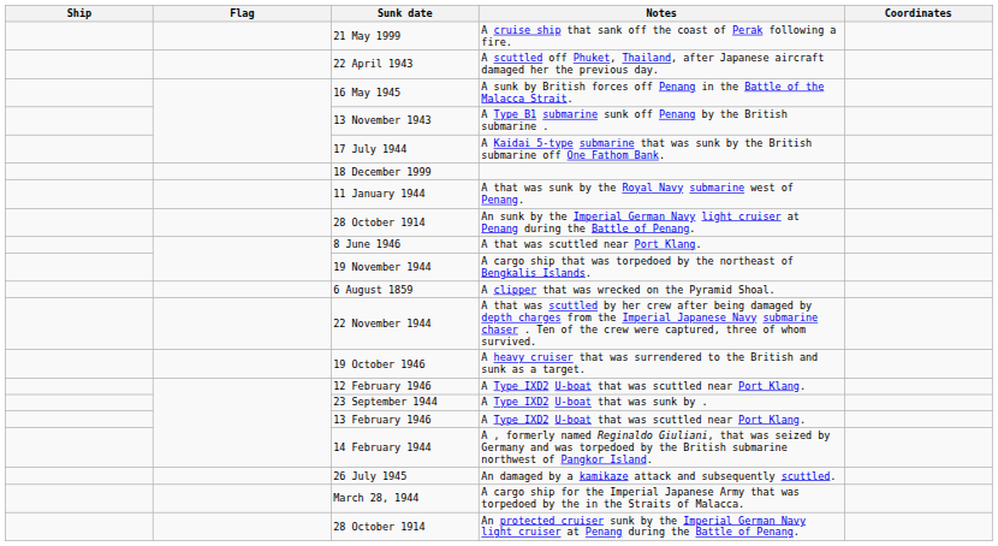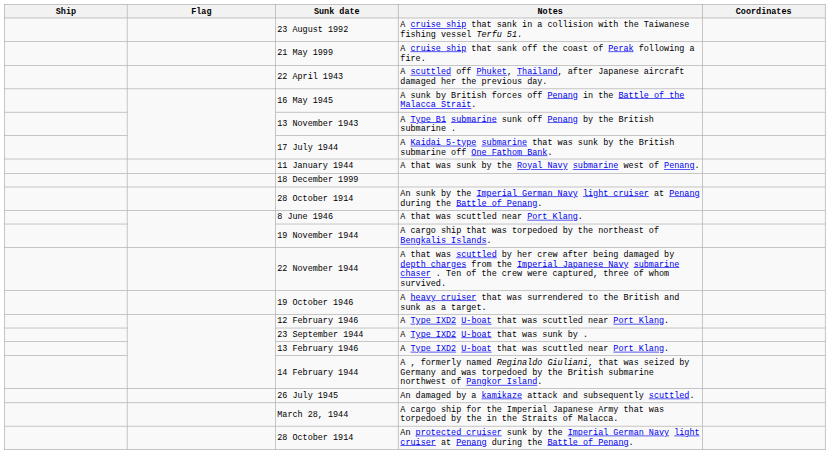 <table class="wikitable sortable" style="width:100%" |>
 <tr>
 <th style="width:15%">Ship</th>
 <th style="width:18%">Flag</th>
 <th style="width:15%">Sunk date</th>
 <th style="width:37%">Notes</th>
 <th style="width:15%">Coordinates</th>
+</tr>
+<tr>
+<td></td>
+<td></td>
+<td>23 August 1992</td>
+<td>A <a href='#'>cruise ship</a> that sank in a collision with the Taiwanese fishing vessel <em>Terfu 51</em>.</td>
+<td></td>
 </tr>
 <tr>
 <td></td>
 <td></td>
 <td>21 May 1999</td>
 <td>A <a href='#'>cruise ship</a> that sank off the coast of <a href='#'>Perak</a> following a fire.</td>
 <td></td>
 </tr>
 <tr>
 <td></td>
 <td></td>
 <td>22 April 1943</td>
 <td>A  <a href='#'>scuttled</a> off <a href='#'>Phuket</a>, <a href='#'>Thailand</a>, after Japanese aircraft damaged her the previous day.</td>
 <td></td>
 </tr>
 <tr>
 <td></td>
 <td rowspan="3"></td>
 <td>16 May 1945</td>
 <td>A  sunk by British forces  off <a href='#'>Penang</a> in the <a href='#'>Battle of the Malacca Strait</a>.</td>
 <td></td>
 </tr>
 <tr>
 <td></td>
 <td>13 November 1943</td>
 <td>A <a href='#'>Type B1</a> <a href='#'>submarine</a> sunk  off <a href='#'>Penang</a> by the British submarine .</td>
 <td></td>
 </tr>
 <tr>
 <td></td>
 <td>17 July 1944</td>
 <td>A <a href='#'>Kaidai 5-type</a> <a href='#'>submarine</a> that was sunk by the British submarine  off <a href='#'>One Fathom Bank</a>.</td>
 <td></td>
 </tr>
 <tr>
 <td></td>
 <td></td>
-<td>18 December 1999</td>
-<td></td>
+<td>11 January 1944</td>
+<td>A  that was sunk by the <a href='#'>Royal Navy</a> <a href='#'>submarine</a>   west of <a href='#'>Penang</a>.</td>
 <td></td>
 </tr>
 <tr>
 <td></td>
 <td></td>
-<td>11 January 1944</td>
-<td>A  that was sunk by the <a href='#'>Royal Navy</a> <a href='#'>submarine</a>   west of <a href='#'>Penang</a>.</td>
+<td>18 December 1999</td>
+<td></td>
 <td></td>
 </tr>
 <tr>
 <td></td>
 <td></td>
 <td>28 October 1914</td>
 <td>An  sunk by the <a href='#'>Imperial German Navy</a> <a href='#'>light cruiser</a>  at <a href='#'>Penang</a> during the <a href='#'>Battle of Penang</a>.</td>
 <td></td>
 </tr>
 <tr>
 <td></td>
 <td rowspan="2"></td>
 <td>8 June 1946</td>
 <td>A  that was scuttled near <a href='#'>Port Klang</a>.</td>
 <td></td>
 </tr>
 <tr>
 <td></td>
 <td>19 November 1944</td>
 <td>A cargo ship that was torpedoed by the   northeast of <a href='#'>Bengkalis Islands</a>.</td>
-<td></td>
-</tr>
-<tr>
-<td></td>
-<td></td>
-<td>6 August 1859</td>
-<td>A <a href='#'>clipper</a> that was wrecked on the Pyramid Shoal.</td>
 <td></td>
 </tr>
 <tr>
 <td></td>
 <td></td>
 <td>22 November 1944</td>
 <td>A  that was <a href='#'>scuttled</a> by her crew after being damaged by <a href='#'>depth charges</a> from the <a href='#'>Imperial Japanese Navy</a> <a href='#'>submarine chaser</a> . Ten of the crew were captured, three of whom survived.</td>
 <td></td>
 </tr>
 <tr>
 <td></td>
 <td></td>
 <td>19 October 1946</td>
 <td>A  <a href='#'>heavy cruiser</a> that was surrendered to the British and sunk as a target.</td>
 <td></td>
 </tr>
 <tr>
 <td></td>
 <td rowspan="4"><em></em></td>
 <td>12 February 1946</td>
 <td>A <a href='#'>Type IXD2</a> <a href='#'>U-boat</a> that was scuttled near <a href='#'>Port Klang</a>.</td>
 <td></td>
 </tr>
 <tr>
 <td></td>
 <td>23 September 1944</td>
 <td>A <a href='#'>Type IXD2</a> <a href='#'>U-boat</a> that was sunk by .</td>
 <td></td>
 </tr>
 <tr>
 <td></td>
 <td>13 February 1946</td>
 <td>A <a href='#'>Type IXD2</a> <a href='#'>U-boat</a> that was scuttled near <a href='#'>Port Klang</a>.</td>
 <td></td>
 </tr>
 <tr>
 <td></td>
 <td>14 February 1944</td>
 <td>A , formerly named <em>Reginaldo Giuliani</em>, that was seized by Germany and was torpedoed by the British submarine  northwest of <a href='#'>Pangkor Island</a>.</td>
 <td></td>
 </tr>
 <tr>
 <td></td>
 <td></td>
 <td>26 July 1945</td>
 <td>An  damaged by a <a href='#'>kamikaze</a> attack and subsequently <a href='#'>scuttled</a>.</td>
 <td></td>
 </tr>
 <tr>
 <td></td>
 <td></td>
 <td>March 28, 1944</td>
 <td>A cargo ship for the Imperial Japanese Army that was torpedoed by the  in the Straits of Malacca.</td>
 <td></td>
 </tr>
 <tr>
 <td></td>
 <td></td>
 <td>28 October 1914</td>
 <td>An  <a href='#'>protected cruiser</a> sunk by the <a href='#'>Imperial German Navy</a> <a href='#'>light cruiser</a>  at <a href='#'>Penang</a> during the <a href='#'>Battle of Penang</a>.</td>
 <td></td>
 </tr>
 </table>
